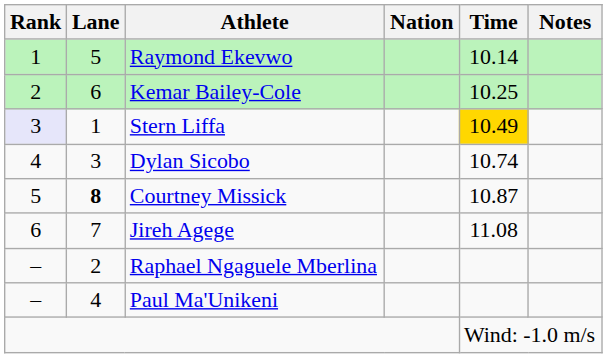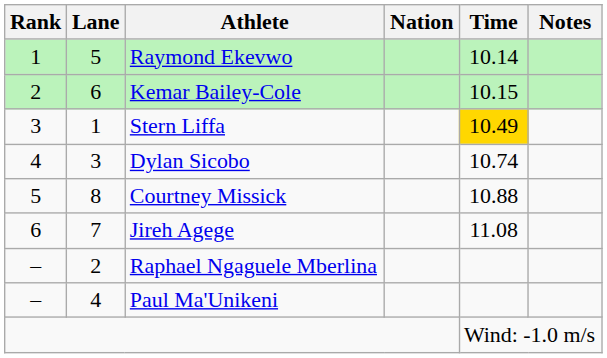 <table class="wikitable sortable" style="text-align:center;width: 70%;">
 <tr>
 <th scope="col">Rank</th>
 <th scope="col">Lane</th>
 <th scope="col">Athlete</th>
 <th scope="col">Nation</th>
 <th scope="col">Time</th>
 <th scope="col">Notes</th>
 </tr>
 <tr bgcolor="#bbf3bb">
 <td>1</td>
 <td>5</td>
 <td align=left><a href='#'>Raymond Ekevwo</a></td>
 <td align=left></td>
 <td>10.14</td>
 <td></td>
 </tr>
 <tr bgcolor="#bbf3bb">
 <td>2</td>
 <td>6</td>
 <td align=left><a href='#'>Kemar Bailey-Cole</a></td>
 <td align=left></td>
-<td>10.25</td>
+<td>10.15</td>
 <td></td>
 </tr>
 <tr>
-<td style="background: lavender;">3</td>
+<td>3</td>
 <td>1</td>
 <td align=left><a href='#'>Stern Liffa</a></td>
 <td align=left></td>
 <td style="background: gold;">10.49</td>
 <td></td>
 </tr>
 <tr>
 <td>4</td>
 <td>3</td>
 <td align=left><a href='#'>Dylan Sicobo</a></td>
 <td align=left></td>
 <td>10.74</td>
 <td></td>
 </tr>
 <tr>
 <td>5</td>
-<td><strong>8</strong></td>
+<td>8</td>
 <td align=left><a href='#'>Courtney Missick</a></td>
 <td align=left></td>
-<td>10.87</td>
+<td>10.88</td>
 <td></td>
 </tr>
 <tr>
 <td>6</td>
 <td>7</td>
 <td align=left><a href='#'>Jireh Agege</a></td>
 <td align=left></td>
 <td>11.08</td>
 <td></td>
 </tr>
 <tr>
 <td>–</td>
 <td>2</td>
 <td align=left><a href='#'>Raphael Ngaguele Mberlina</a></td>
 <td align=left></td>
 <td></td>
 <td></td>
 </tr>
 <tr>
 <td>–</td>
 <td>4</td>
 <td align=left><a href='#'>Paul Ma'Unikeni</a></td>
 <td align=left></td>
 <td></td>
 <td></td>
 </tr>
 <tr class="sortbottom">
 <td colspan="4"></td>
 <td colspan="2" style="text-align:left;">Wind: -1.0 m/s</td>
 </tr>
 </table>
